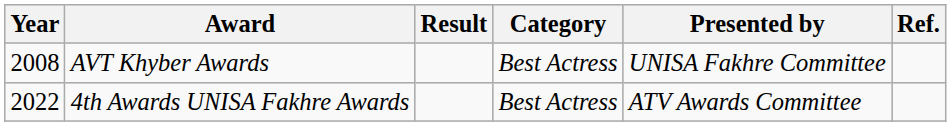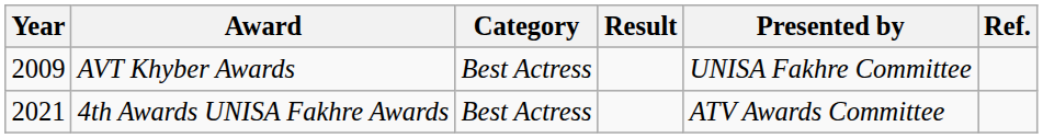 <table class="wikitable">
 <tr>
 <th>Year</th>
 <th>Award</th>
+<th>Category</th>
 <th>Result</th>
-<th>Category</th>
 <th>Presented by</th>
 <th>Ref.</th>
 </tr>
 <tr>
-<td>2008</td>
+<td>2009</td>
 <td><em>AVT Khyber Awards</em></td>
+<td><em>Best Actress</em></td>
 <td></td>
-<td><em>Best Actress</em></td>
 <td><em>UNISA Fakhre Committee</em></td>
 <td></td>
 </tr>
 <tr>
-<td>2022</td>
+<td>2021</td>
 <td><em>4th Awards UNISA Fakhre Awards</em></td>
+<td><em>Best Actress</em></td>
 <td></td>
-<td><em>Best Actress</em></td>
 <td><em>ATV Awards Committee</em></td>
 <td></td>
 </tr>
 </table>
